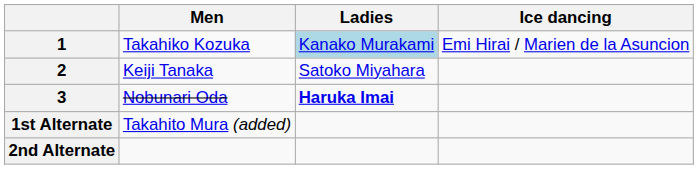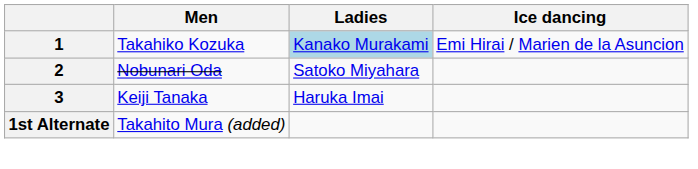 <table class="wikitable">
 <tr>
 <th></th>
 <th>Men</th>
 <th>Ladies</th>
 <th>Ice dancing</th>
 </tr>
 <tr>
 <th>1</th>
 <td><a href='#'>Takahiko Kozuka</a></td>
 <td style="background: lightblue;"><a href='#'>Kanako Murakami</a></td>
 <td><a href='#'>Emi Hirai</a> / <a href='#'>Marien de la Asuncion</a></td>
 </tr>
 <tr>
 <th>2</th>
-<td><a href='#'>Keiji Tanaka</a></td>
+<td><s><a href='#'>Nobunari Oda</a></s></td>
 <td><a href='#'>Satoko Miyahara</a></td>
 </tr>
 <tr>
 <th>3</th>
-<td><s><a href='#'>Nobunari Oda</a></s></td>
-<td><strong><a href='#'>Haruka Imai</a></strong></td>
+<td><a href='#'>Keiji Tanaka</a></td>
+<td><a href='#'>Haruka Imai</a></td>
 <td></td>
 </tr>
 <tr>
 <th>1st Alternate</th>
 <td><a href='#'>Takahito Mura</a> <em>(added)</em></td>
 <td></td>
 <td></td>
 </tr>
-<tr>
-<th>2nd Alternate</th>
-<td></td>
-<td></td>
-<td></td>
-</tr>
 </table>
